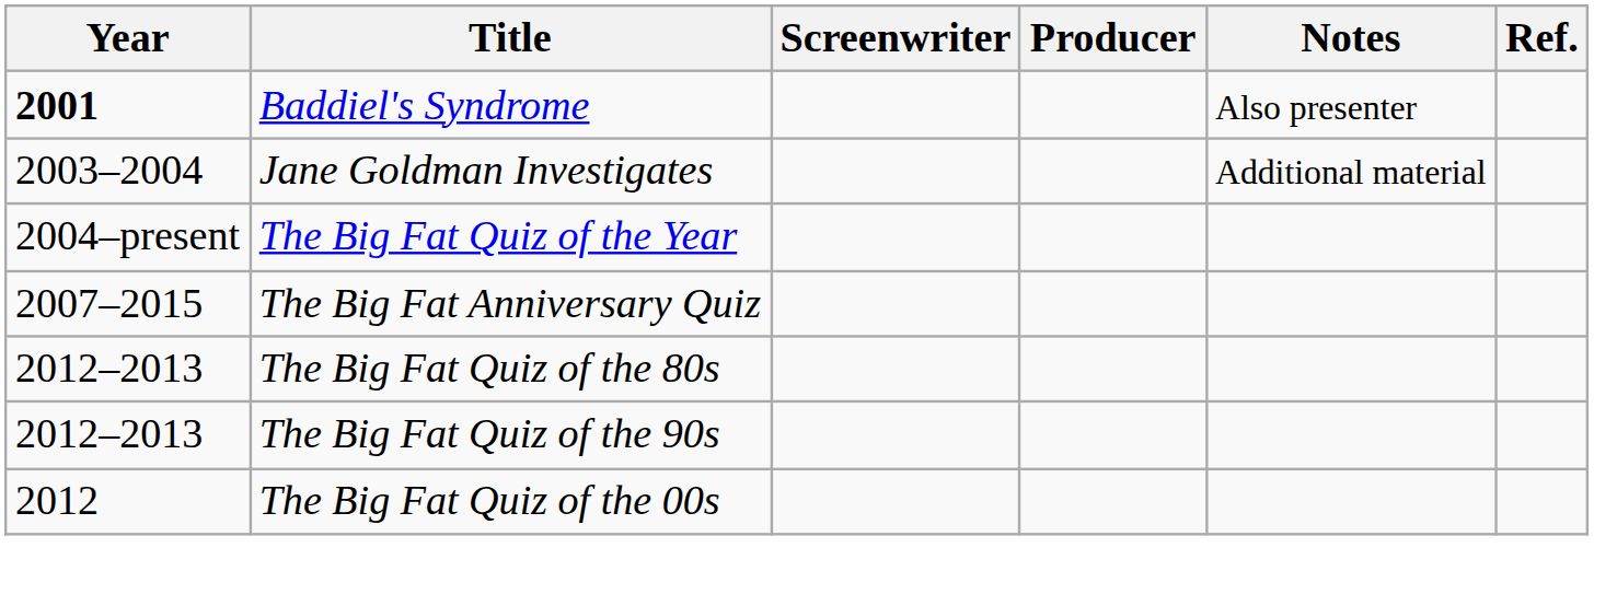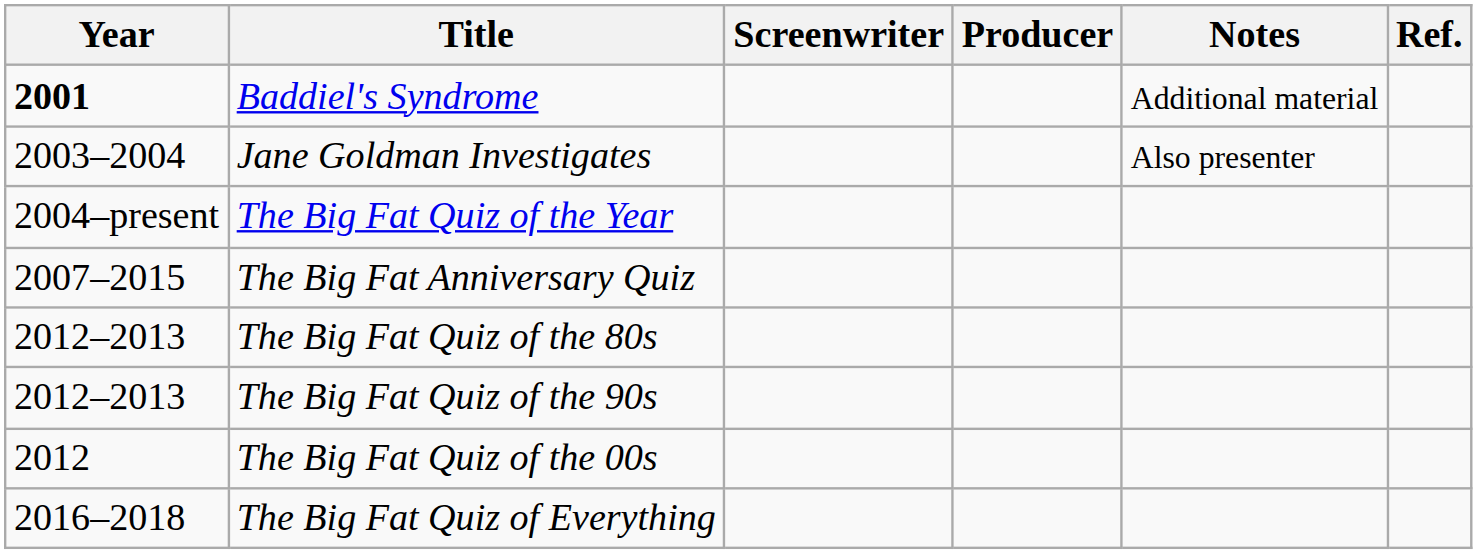 <table class="wikitable">
 <tr>
 <th>Year</th>
 <th>Title</th>
 <th>Screenwriter</th>
 <th>Producer</th>
 <th>Notes</th>
 <th>Ref.</th>
 </tr>
 <tr>
 <td><strong>2001</strong></td>
 <td><em><a href='#'>Baddiel's Syndrome</a></em></td>
 <td></td>
 <td></td>
-<td><small>Also presenter</small></td>
+<td><small>Additional material</small></td>
 <td></td>
 </tr>
 <tr>
 <td>2003–2004</td>
 <td><em>Jane Goldman Investigates</em></td>
 <td></td>
 <td></td>
-<td><small>Additional material</small></td>
+<td><small>Also presenter</small></td>
 <td></td>
 </tr>
 <tr>
 <td>2004–present</td>
 <td><em><a href='#'>The Big Fat Quiz of the Year</a></em></td>
 <td></td>
 <td></td>
 <td></td>
 <td></td>
 </tr>
 <tr>
 <td>2007–2015</td>
 <td><em>The Big Fat Anniversary Quiz</em></td>
 <td></td>
 <td></td>
 <td></td>
 <td></td>
 </tr>
 <tr>
 <td>2012–2013</td>
 <td><em>The Big Fat Quiz of the 80s</em></td>
 <td></td>
 <td></td>
 <td></td>
 <td></td>
 </tr>
 <tr>
 <td>2012–2013</td>
 <td><em>The Big Fat Quiz of the 90s</em></td>
 <td></td>
 <td></td>
 <td></td>
 <td></td>
 </tr>
 <tr>
 <td>2012</td>
 <td><em>The Big Fat Quiz of the 00s</em></td>
 <td></td>
 <td></td>
 <td></td>
 <td></td>
 </tr>
+<tr>
+<td>2016–2018</td>
+<td><em>The Big Fat Quiz of Everything</em></td>
+<td></td>
+<td></td>
+<td></td>
+<td></td>
+</tr>
 </table>
